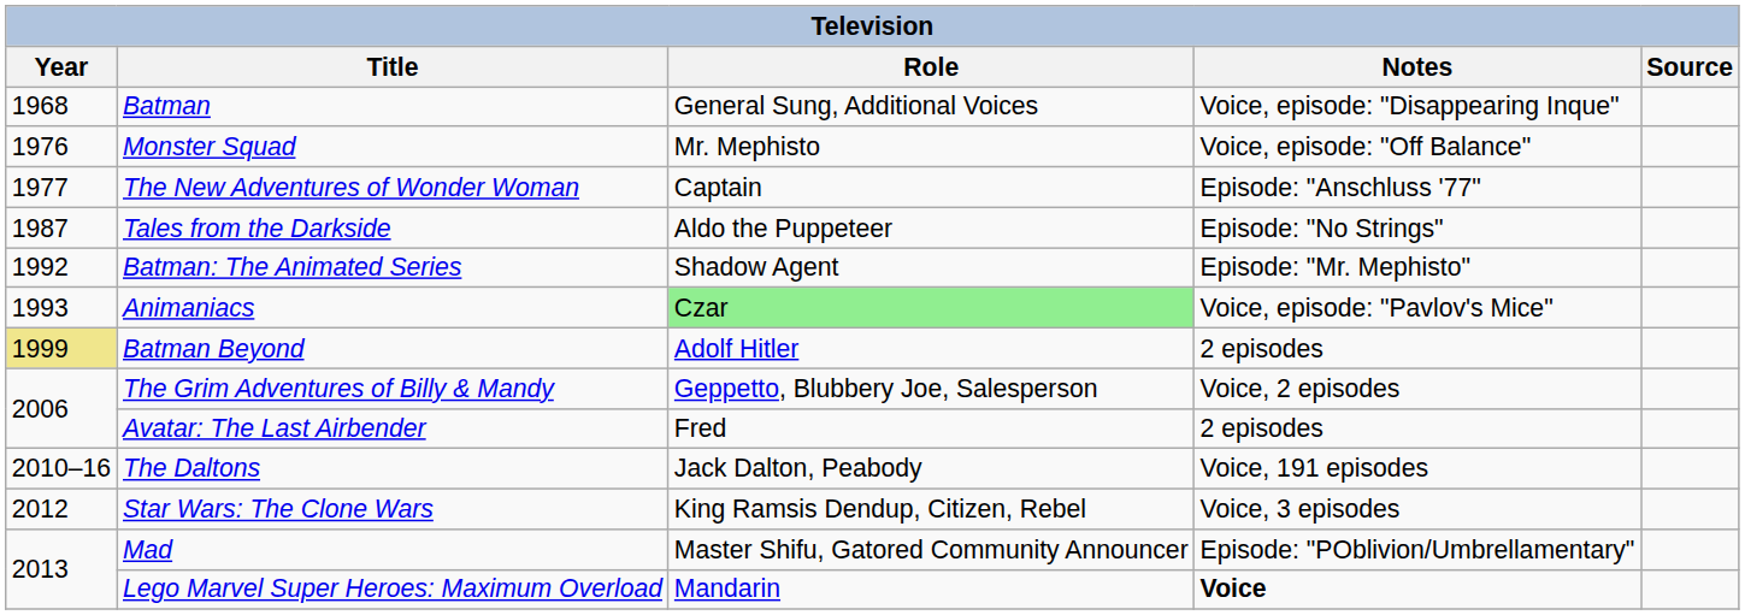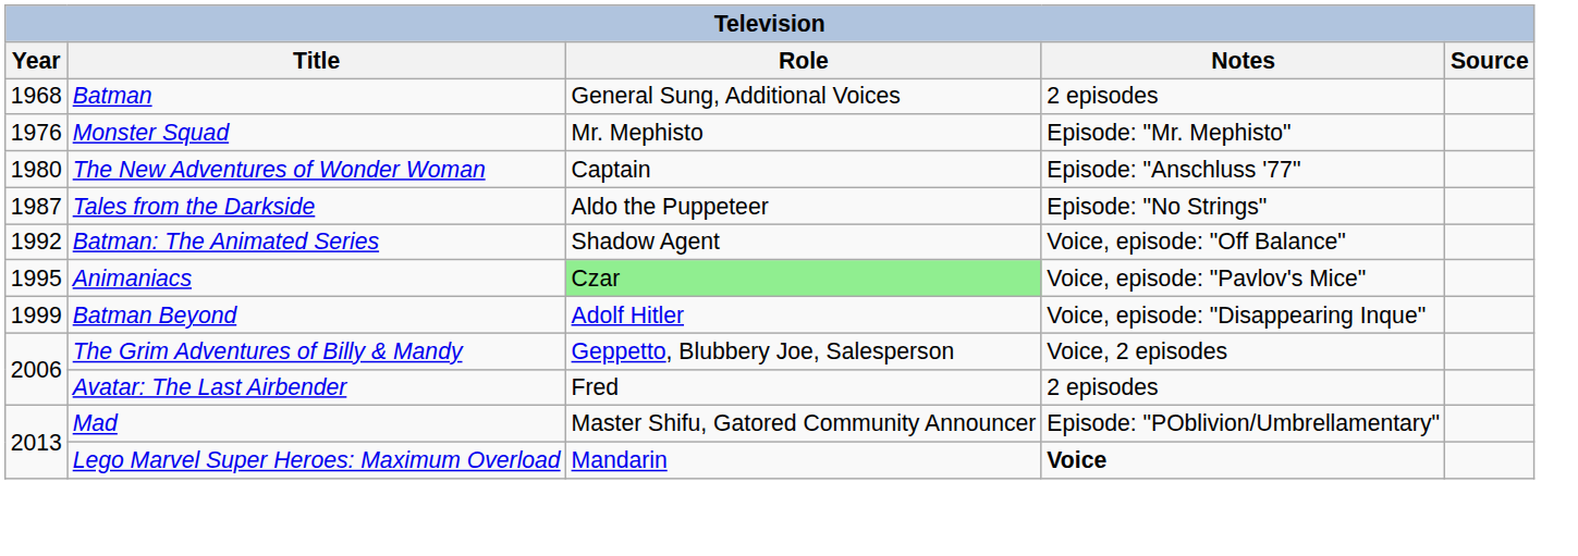 <table class="wikitable" style="font-size: 90%;">
 <tr>
 <th colspan="5" style="background: LightSteelBlue;">Television</th>
 </tr>
 <tr>
 <th>Year</th>
 <th>Title</th>
 <th>Role</th>
 <th>Notes</th>
 <th>Source</th>
 </tr>
 <tr>
 <td>1968</td>
 <td><em><a href='#'>Batman</a></em></td>
 <td>General Sung, Additional Voices</td>
-<td>Voice, episode: "Disappearing Inque"</td>
+<td>2 episodes</td>
 <td></td>
 </tr>
 <tr>
 <td>1976</td>
 <td><em><a href='#'>Monster Squad</a></em></td>
 <td>Mr. Mephisto</td>
-<td>Voice, episode: "Off Balance"</td>
+<td>Episode: "Mr. Mephisto"</td>
 <td></td>
 </tr>
 <tr>
-<td>1977</td>
+<td>1980</td>
 <td><em><a href='#'>The New Adventures of Wonder Woman</a></em></td>
 <td>Captain</td>
 <td>Episode: "Anschluss '77"</td>
 <td></td>
 </tr>
 <tr>
 <td>1987</td>
 <td><em><a href='#'>Tales from the Darkside</a></em></td>
 <td>Aldo the Puppeteer</td>
 <td>Episode: "No Strings"</td>
 <td></td>
 </tr>
 <tr>
 <td>1992</td>
 <td><em><a href='#'>Batman: The Animated Series</a></em></td>
 <td>Shadow Agent</td>
-<td>Episode: "Mr. Mephisto"</td>
+<td>Voice, episode: "Off Balance"</td>
 <td></td>
 </tr>
 <tr>
-<td>1993</td>
+<td>1995</td>
 <td><em><a href='#'>Animaniacs</a></em></td>
 <td style="background: lightgreen;">Czar</td>
 <td>Voice, episode: "Pavlov's Mice"</td>
 <td></td>
 </tr>
 <tr>
-<td style="background: khaki;">1999</td>
+<td>1999</td>
 <td><em><a href='#'>Batman Beyond</a></em></td>
 <td><a href='#'>Adolf Hitler</a></td>
-<td>2 episodes</td>
+<td>Voice, episode: "Disappearing Inque"</td>
 <td></td>
 </tr>
 <tr>
 <td rowspan="2">2006</td>
 <td><em><a href='#'>The Grim Adventures of Billy & Mandy</a></em></td>
 <td><a href='#'>Geppetto</a>, Blubbery Joe, Salesperson</td>
 <td>Voice, 2 episodes</td>
 <td></td>
 </tr>
 <tr>
 <td><em><a href='#'>Avatar: The Last Airbender</a></em></td>
 <td>Fred</td>
 <td>2 episodes</td>
 <td></td>
 </tr>
 <tr>
-<td>2010–16</td>
-<td><em><a href='#'>The Daltons</a></em></td>
-<td>Jack Dalton, Peabody</td>
-<td>Voice, 191 episodes</td>
-<td></td>
-</tr>
-<tr>
-<td>2012</td>
-<td><em><a href='#'>Star Wars: The Clone Wars</a></em></td>
-<td>King Ramsis Dendup, Citizen, Rebel</td>
-<td>Voice, 3 episodes</td>
-<td></td>
-</tr>
-<tr>
 <td rowspan="2">2013</td>
 <td><em><a href='#'>Mad</a></em></td>
 <td>Master Shifu, Gatored Community Announcer</td>
 <td>Episode: "POblivion/Umbrellamentary"</td>
 <td></td>
 </tr>
 <tr>
 <td><em><a href='#'>Lego Marvel Super Heroes: Maximum Overload</a></em></td>
 <td><a href='#'>Mandarin</a></td>
 <td><strong>Voice</strong></td>
 <td></td>
 </tr>
 </table>
